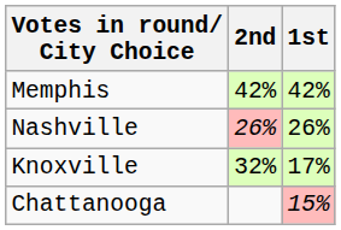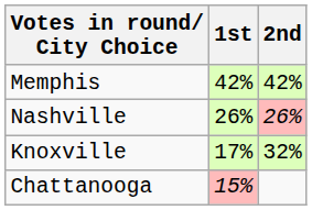 <table class="wikitable">
 <tr>
 <th>Votes in round/<br>City Choice</th>
+<th>1st</th>
 <th>2nd</th>
-<th>1st</th>
 </tr>
 <tr>
 <td>Memphis</td>
 <td style="background:#dfb;">42%</td>
 <td style="background:#dfb;">42%</td>
 </tr>
 <tr>
 <td>Nashville</td>
+<td style="background:#dfb;">26%</td>
 <td style="background:#fbb;"><em>26%</em></td>
-<td style="background:#dfb;">26%</td>
 </tr>
 <tr>
 <td>Knoxville</td>
+<td style="background:#dfb;">17%</td>
 <td style="background:#dfb;">32%</td>
-<td style="background:#dfb;">17%</td>
 </tr>
 <tr>
 <td>Chattanooga</td>
+<td style="background:#fbb;"><em>15%</em></td>
 <td></td>
-<td style="background:#fbb;"><em>15%</em></td>
 </tr>
 </table>
